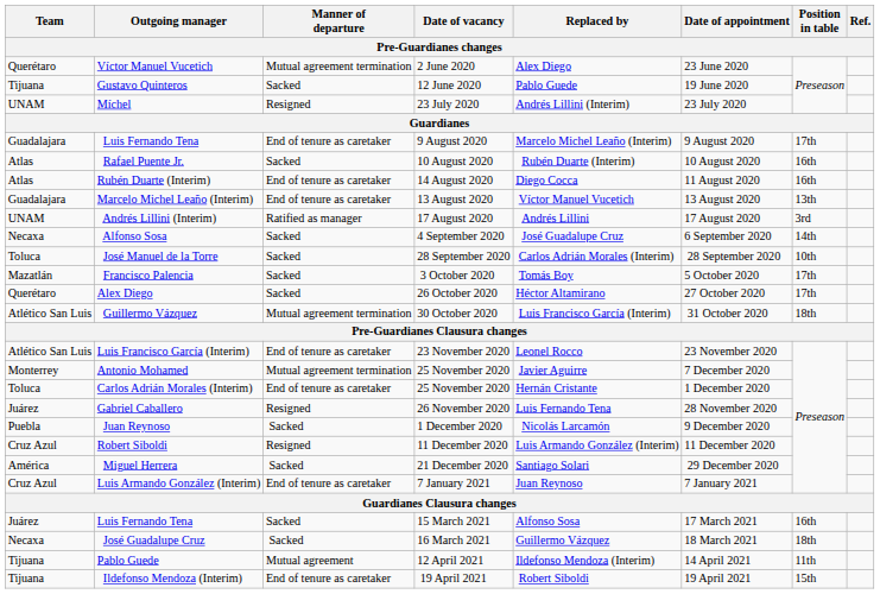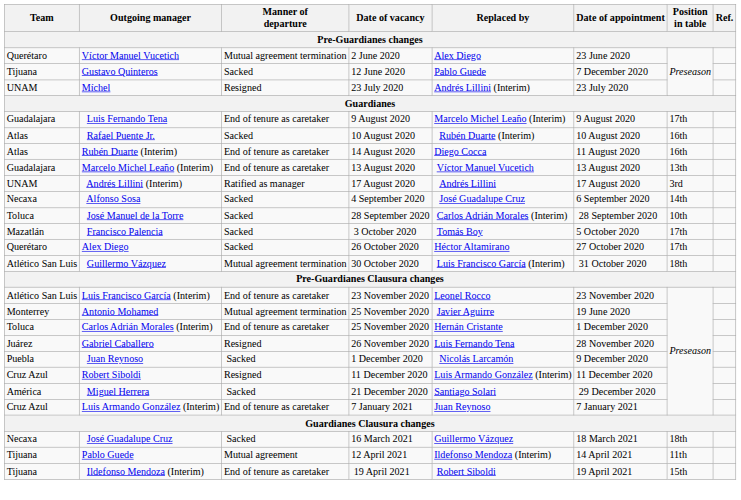 <table class="wikitable sortable">
 <tr>
 <th>Team</th>
 <th>Outgoing manager</th>
 <th>Manner of <br> departure</th>
 <th>Date of vacancy</th>
 <th>Replaced by</th>
 <th>Date of appointment</th>
 <th>Position <br> in table</th>
 <th>Ref.</th>
 </tr>
 <tr>
 <th colspan=8>Pre-Guardianes changes</th>
 </tr>
 <tr>
 <td>Querétaro</td>
 <td> <a href='#'>Víctor Manuel Vucetich</a></td>
 <td>Mutual agreement termination</td>
 <td>2 June 2020</td>
 <td> <a href='#'>Alex Diego</a></td>
 <td>23 June 2020</td>
 <td rowspan=3><em>Preseason</em></td>
 <td></td>
 </tr>
 <tr>
 <td>Tijuana</td>
 <td> <a href='#'>Gustavo Quinteros</a></td>
 <td>Sacked</td>
 <td>12 June 2020</td>
 <td> <a href='#'>Pablo Guede</a></td>
-<td>19 June 2020</td>
+<td>7 December 2020</td>
 <td></td>
 </tr>
 <tr>
 <td>UNAM</td>
 <td> <a href='#'>Míchel</a></td>
 <td>Resigned</td>
 <td>23 July 2020</td>
 <td> <a href='#'>Andrés Lillini</a> (Interim)</td>
 <td>23 July 2020</td>
 <td></td>
 </tr>
 <tr>
 <th colspan=8>Guardianes</th>
 </tr>
 <tr>
 <td>Guadalajara</td>
 <td>  <a href='#'>Luis Fernando Tena</a></td>
 <td>End of tenure as caretaker</td>
 <td>9 August 2020</td>
 <td> <a href='#'>Marcelo Michel Leaño</a> (Interim)</td>
 <td>9 August 2020</td>
 <td>17th</td>
 <td></td>
 </tr>
 <tr>
 <td>Atlas</td>
 <td>  <a href='#'>Rafael Puente Jr.</a></td>
 <td>Sacked</td>
 <td>10 August 2020</td>
 <td>  <a href='#'>Rubén Duarte</a> (Interim)</td>
 <td>10 August 2020</td>
 <td>16th</td>
 <td></td>
 </tr>
 <tr>
 <td>Atlas</td>
 <td> <a href='#'>Rubén Duarte</a> (Interim)</td>
 <td>End of tenure as caretaker</td>
 <td>14 August 2020</td>
 <td> <a href='#'>Diego Cocca</a></td>
 <td>11 August 2020</td>
 <td>16th</td>
 <td></td>
 </tr>
 <tr>
 <td>Guadalajara</td>
 <td> <a href='#'>Marcelo Michel Leaño</a> (Interim)</td>
 <td>End of tenure as caretaker</td>
 <td>13 August 2020</td>
 <td> <a href='#'>Víctor Manuel Vucetich</a></td>
 <td>13 August 2020</td>
 <td>13th</td>
 <td></td>
 </tr>
 <tr>
 <td>UNAM</td>
 <td>  <a href='#'>Andrés Lillini</a> (Interim)</td>
 <td>Ratified as manager</td>
 <td>17 August 2020</td>
 <td>  <a href='#'>Andrés Lillini</a></td>
 <td>17 August 2020</td>
 <td>3rd</td>
 <td></td>
 </tr>
 <tr>
 <td>Necaxa</td>
 <td>  <a href='#'>Alfonso Sosa</a></td>
 <td>Sacked</td>
 <td>4 September 2020</td>
 <td>  <a href='#'>José Guadalupe Cruz</a></td>
 <td>6 September 2020</td>
 <td>14th</td>
 <td></td>
 </tr>
 <tr>
 <td>Toluca</td>
 <td>  <a href='#'>José Manuel de la Torre</a></td>
 <td>Sacked</td>
 <td>28 September 2020</td>
 <td> <a href='#'>Carlos Adrián Morales</a> (Interim)</td>
 <td> 28 September 2020</td>
 <td>10th</td>
 <td></td>
 </tr>
 <tr>
 <td>Mazatlán</td>
 <td>  <a href='#'>Francisco Palencia</a></td>
 <td>Sacked</td>
 <td> 3 October 2020</td>
 <td> <a href='#'>Tomás Boy</a></td>
 <td>5 October 2020</td>
 <td>17th</td>
 <td></td>
 </tr>
 <tr>
 <td>Querétaro</td>
 <td> <a href='#'>Alex Diego</a></td>
 <td>Sacked</td>
 <td>26 October 2020</td>
 <td> <a href='#'>Héctor Altamirano</a></td>
 <td>27 October 2020</td>
 <td>17th</td>
 <td></td>
 </tr>
 <tr>
 <td>Atlético San Luis</td>
 <td>  <a href='#'>Guillermo Vázquez</a></td>
 <td>Mutual agreement termination</td>
 <td>30 October 2020</td>
 <td> <a href='#'>Luis Francisco García</a> (Interim)</td>
 <td> 31 October 2020</td>
 <td>18th</td>
 <td></td>
 </tr>
 <tr>
 <th colspan=8>Pre-Guardianes Clausura changes</th>
 </tr>
 <tr>
 <td>Atlético San Luis</td>
 <td> <a href='#'>Luis Francisco García</a> (Interim)</td>
 <td>End of tenure as caretaker</td>
 <td>23 November 2020</td>
 <td> <a href='#'>Leonel Rocco</a></td>
 <td>23 November 2020</td>
 <td rowspan=8><em>Preseason</em></td>
 <td></td>
 </tr>
 <tr>
 <td>Monterrey</td>
 <td> <a href='#'>Antonio Mohamed</a></td>
 <td>Mutual agreement termination</td>
 <td>25 November 2020</td>
 <td> <a href='#'>Javier Aguirre</a></td>
-<td>7 December 2020</td>
+<td>19 June 2020</td>
 <td></td>
 </tr>
 <tr>
 <td>Toluca</td>
 <td> <a href='#'>Carlos Adrián Morales</a> (Interim)</td>
 <td>End of tenure as caretaker</td>
 <td>25 November 2020</td>
 <td> <a href='#'>Hernán Cristante</a></td>
 <td>1 December 2020</td>
 <td></td>
 </tr>
 <tr>
 <td>Juárez</td>
 <td> <a href='#'>Gabriel Caballero</a></td>
 <td>Resigned</td>
 <td>26 November 2020</td>
 <td> <a href='#'>Luis Fernando Tena</a></td>
 <td>28 November 2020</td>
 <td></td>
 </tr>
 <tr>
 <td>Puebla</td>
 <td>  <a href='#'>Juan Reynoso</a></td>
 <td> Sacked</td>
 <td>1 December 2020</td>
 <td>  <a href='#'>Nicolás Larcamón</a></td>
 <td>9 December 2020</td>
 <td> </td>
 </tr>
 <tr>
 <td>Cruz Azul</td>
 <td> <a href='#'>Robert Siboldi</a></td>
 <td>Resigned</td>
 <td>11 December 2020</td>
 <td> <a href='#'>Luis Armando González</a> (Interim)</td>
 <td>11 December 2020</td>
 <td></td>
 </tr>
 <tr>
 <td>América</td>
 <td>  <a href='#'>Miguel Herrera</a></td>
 <td> Sacked</td>
 <td>21 December 2020</td>
 <td> <a href='#'>Santiago Solari</a></td>
 <td> 29 December 2020</td>
 <td></td>
 </tr>
 <tr>
 <td>Cruz Azul</td>
 <td> <a href='#'>Luis Armando González</a> (Interim)</td>
 <td>End of tenure as caretaker</td>
 <td>7 January 2021</td>
 <td> <a href='#'>Juan Reynoso</a></td>
 <td>7 January 2021</td>
 <td></td>
 </tr>
 <tr>
 <th colspan=8>Guardianes Clausura changes</th>
 </tr>
 <tr>
-<td>Juárez</td>
-<td> <a href='#'>Luis Fernando Tena</a></td>
-<td>Sacked</td>
-<td>15 March 2021</td>
-<td> <a href='#'>Alfonso Sosa</a></td>
-<td>17 March 2021</td>
-<td>16th</td>
-<td></td>
-</tr>
-<tr>
 <td>Necaxa</td>
 <td>  <a href='#'>José Guadalupe Cruz</a></td>
 <td> Sacked</td>
 <td>16 March 2021</td>
 <td> <a href='#'>Guillermo Vázquez</a></td>
 <td>18 March 2021</td>
 <td>18th</td>
 <td></td>
 </tr>
 <tr>
 <td>Tijuana</td>
 <td> <a href='#'>Pablo Guede</a></td>
 <td>Mutual agreement</td>
 <td>12 April 2021</td>
 <td> <a href='#'>Ildefonso Mendoza</a> (Interim)</td>
 <td>14 April 2021</td>
 <td>11th</td>
 <td></td>
 </tr>
 <tr>
 <td>Tijuana</td>
 <td>  <a href='#'>Ildefonso Mendoza</a> (Interim)</td>
 <td>End of tenure as caretaker</td>
 <td> 19 April 2021</td>
 <td> <a href='#'>Robert Siboldi</a></td>
 <td>19 April 2021</td>
 <td>15th</td>
 <td></td>
 </tr>
 </table>
